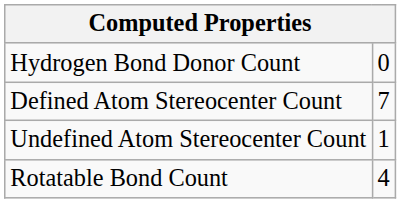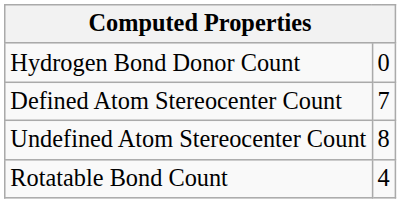 <table class="wikitable">
 <tr>
 <th colspan="2">Computed Properties</th>
 </tr>
 <tr>
 <td>Hydrogen Bond Donor Count</td>
 <td>0</td>
 </tr>
 <tr>
 <td>Defined Atom Stereocenter Count</td>
 <td>7</td>
 </tr>
 <tr>
 <td>Undefined Atom Stereocenter Count</td>
-<td>1</td>
+<td>8</td>
 </tr>
 <tr>
 <td>Rotatable Bond Count</td>
 <td>4</td>
 </tr>
 </table>
